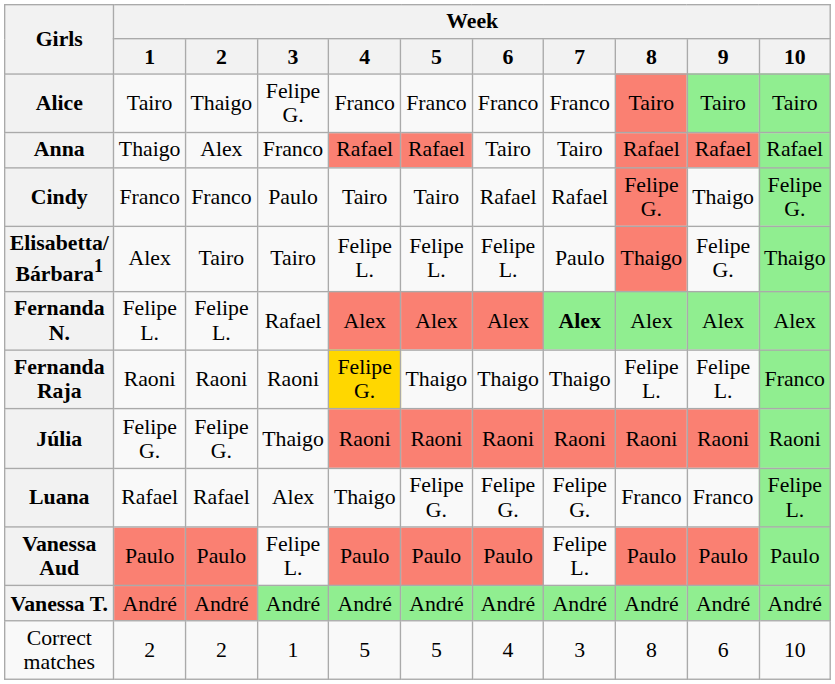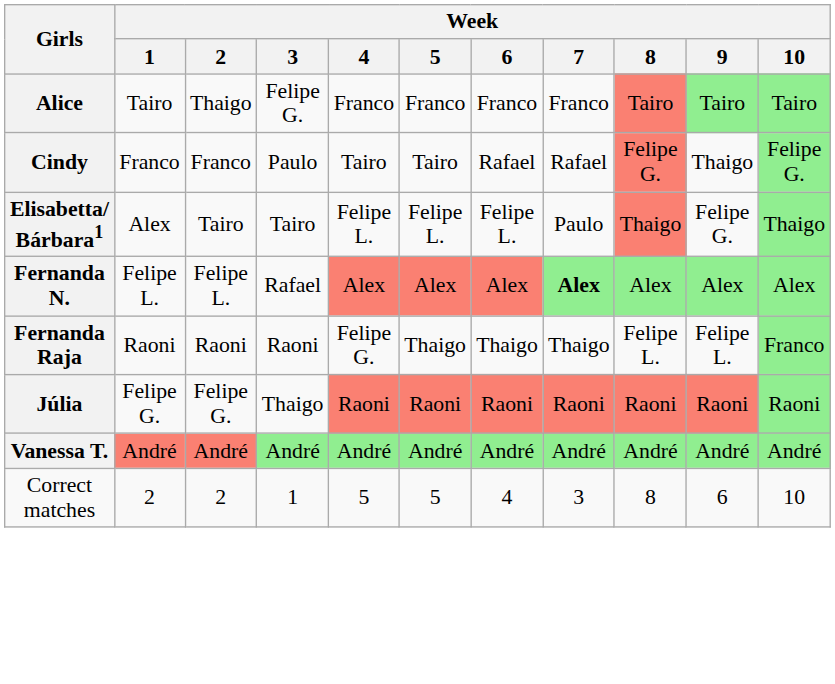 <table class="wikitable" style="text-align:center">
 <tr>
 <th rowspan="2">Girls</th>
 <th colspan="10">Week</th>
 </tr>
 <tr>
 <th>1</th>
 <th>2</th>
 <th>3</th>
 <th>4</th>
 <th>5</th>
 <th>6</th>
 <th>7</th>
 <th>8</th>
 <th>9</th>
 <th>10</th>
 </tr>
 <tr>
 <th>Alice</th>
 <td>Tairo</td>
 <td>Thaigo</td>
 <td>Felipe G.</td>
 <td>Franco</td>
 <td>Franco</td>
 <td>Franco</td>
 <td>Franco</td>
 <td style="background:Salmon">Tairo</td>
 <td style="background:lightgreen">Tairo</td>
 <td style="background:lightgreen">Tairo</td>
-</tr>
-<tr>
-<th>Anna</th>
-<td>Thaigo</td>
-<td>Alex</td>
-<td>Franco</td>
-<td style="background:Salmon">Rafael</td>
-<td style="background:Salmon">Rafael</td>
-<td>Tairo</td>
-<td>Tairo</td>
-<td style="background:Salmon">Rafael</td>
-<td style="background:Salmon">Rafael</td>
-<td style="background:lightgreen">Rafael</td>
 </tr>
 <tr>
 <th>Cindy</th>
 <td>Franco</td>
 <td>Franco</td>
 <td>Paulo</td>
 <td>Tairo</td>
 <td>Tairo</td>
 <td>Rafael</td>
 <td>Rafael</td>
 <td style="background:Salmon">Felipe G.</td>
 <td>Thaigo</td>
 <td style="background:lightgreen">Felipe G.</td>
 </tr>
 <tr>
 <th>Elisabetta/<br>Bárbara<sup>1</sup></th>
 <td>Alex</td>
 <td>Tairo</td>
 <td>Tairo</td>
 <td>Felipe L.</td>
 <td>Felipe L.</td>
 <td>Felipe L.</td>
 <td>Paulo</td>
 <td style="background:Salmon">Thaigo</td>
 <td>Felipe G.</td>
 <td style="background:lightgreen">Thaigo</td>
 </tr>
 <tr>
 <th>Fernanda N.</th>
 <td>Felipe L.</td>
 <td>Felipe L.</td>
 <td>Rafael</td>
 <td style="background:Salmon">Alex</td>
 <td style="background:Salmon">Alex</td>
 <td style="background:Salmon">Alex</td>
 <td style="background:lightgreen"><strong>Alex</strong></td>
 <td style="background:lightgreen">Alex</td>
 <td style="background:lightgreen">Alex</td>
 <td style="background:lightgreen">Alex</td>
 </tr>
 <tr>
 <th>Fernanda Raja</th>
 <td>Raoni</td>
 <td>Raoni</td>
 <td>Raoni</td>
-<td style="background: gold;">Felipe G.</td>
+<td>Felipe G.</td>
 <td>Thaigo</td>
 <td>Thaigo</td>
 <td>Thaigo</td>
 <td>Felipe L.</td>
 <td>Felipe L.</td>
 <td style="background:lightgreen">Franco</td>
 </tr>
 <tr>
 <th>Júlia</th>
 <td>Felipe G.</td>
 <td>Felipe G.</td>
 <td>Thaigo</td>
 <td style="background:Salmon">Raoni</td>
 <td style="background:Salmon">Raoni</td>
 <td style="background:Salmon">Raoni</td>
 <td style="background:Salmon">Raoni</td>
 <td style="background:Salmon">Raoni</td>
 <td style="background:Salmon">Raoni</td>
 <td style="background:lightgreen">Raoni</td>
-</tr>
-<tr>
-<th>Luana</th>
-<td>Rafael</td>
-<td>Rafael</td>
-<td>Alex</td>
-<td>Thaigo</td>
-<td>Felipe G.</td>
-<td>Felipe G.</td>
-<td>Felipe G.</td>
-<td>Franco</td>
-<td>Franco</td>
-<td style="background:lightgreen">Felipe L.</td>
-</tr>
-<tr>
-<th>Vanessa Aud</th>
-<td style="background:Salmon">Paulo</td>
-<td style="background:Salmon">Paulo</td>
-<td>Felipe L.</td>
-<td style="background:Salmon">Paulo</td>
-<td style="background:Salmon">Paulo</td>
-<td style="background:Salmon">Paulo</td>
-<td>Felipe L.</td>
-<td style="background:Salmon">Paulo</td>
-<td style="background:Salmon">Paulo</td>
-<td style="background:lightgreen">Paulo</td>
 </tr>
 <tr>
 <th>Vanessa T.</th>
 <td style="background:Salmon">André</td>
 <td style="background:Salmon">André</td>
 <td style="background:lightgreen">André</td>
 <td style="background:lightgreen">André</td>
 <td style="background:lightgreen">André</td>
 <td style="background:lightgreen">André</td>
 <td style="background:lightgreen">André</td>
 <td style="background:lightgreen">André</td>
 <td style="background:lightgreen">André</td>
 <td style="background:lightgreen">André</td>
 </tr>
 <tr>
 <td>Correct matches</td>
 <td>2</td>
 <td>2</td>
 <td>1</td>
 <td>5</td>
 <td>5</td>
 <td>4</td>
 <td>3</td>
 <td>8</td>
 <td>6</td>
 <td>10</td>
 </tr>
 </table>
